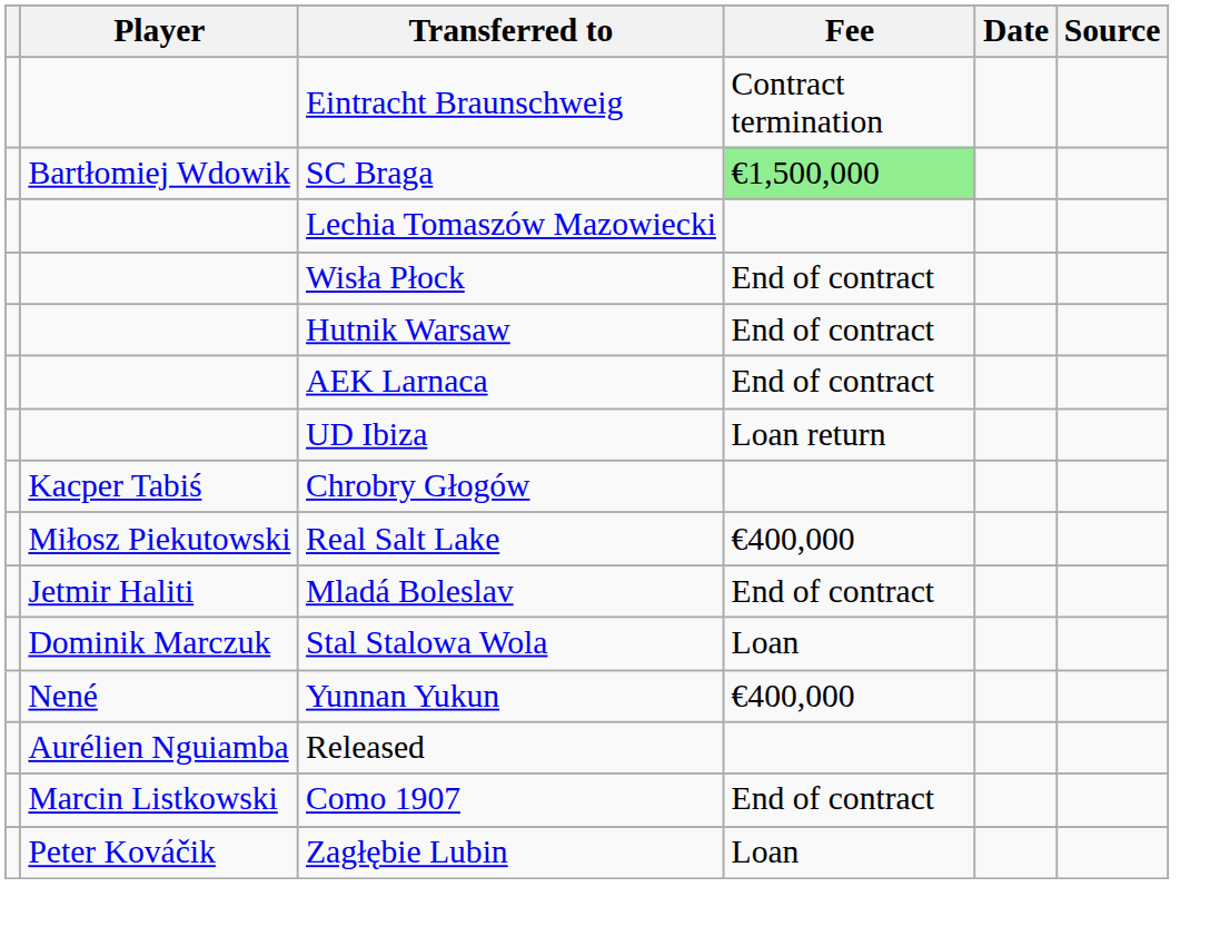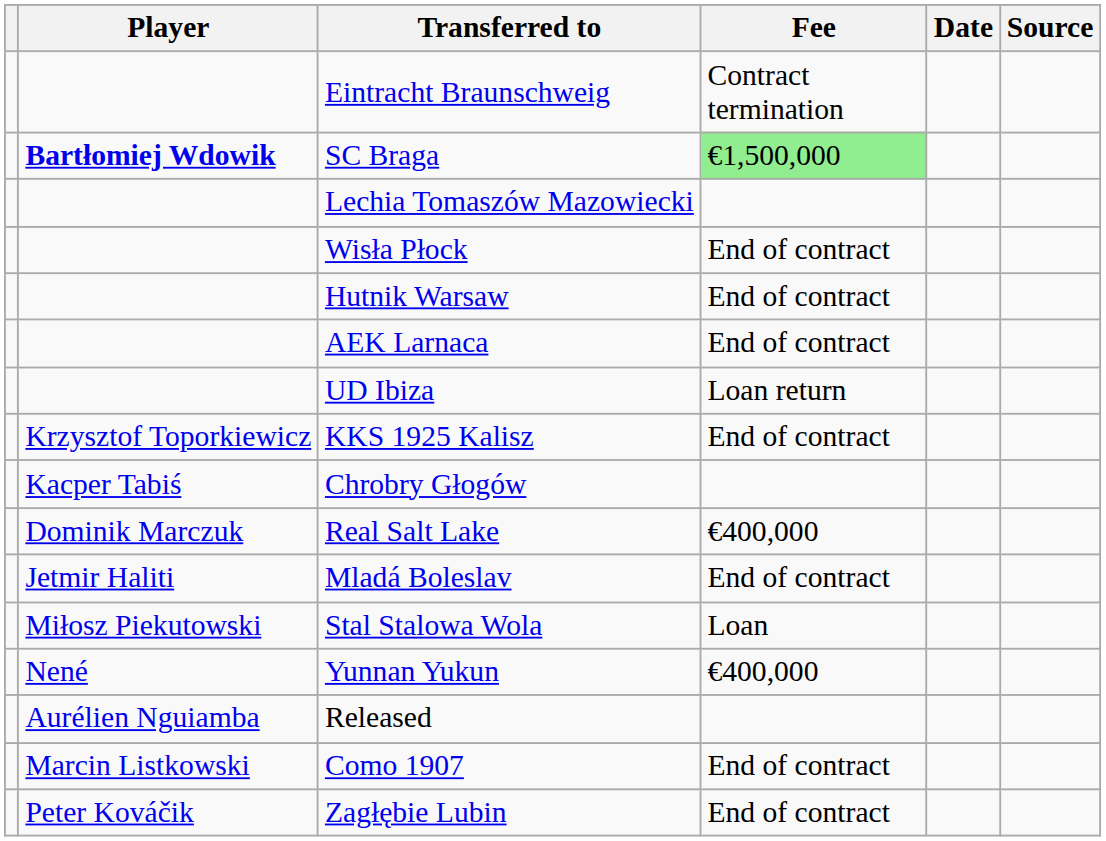 <table class="wikitable plainrowheaders sortable">
 <tr>
 <th></th>
 <th scope="col">Player</th>
 <th>Transferred to</th>
 <th style="width: 115px;">Fee</th>
 <th scope="col">Date</th>
 <th scope="col">Source</th>
 </tr>
 <tr>
 <td align="center"></td>
 <td></td>
 <td> <a href='#'>Eintracht Braunschweig</a></td>
 <td>Contract termination</td>
 <td></td>
 <td></td>
 </tr>
 <tr>
 <td align="center"></td>
-<td> <a href='#'>Bartłomiej Wdowik</a></td>
+<td><strong> <a href='#'>Bartłomiej Wdowik</a></strong></td>
 <td> <a href='#'>SC Braga</a></td>
 <td style="background: lightgreen;">€1,500,000</td>
 <td></td>
 <td></td>
 </tr>
 <tr>
 <td align="center"></td>
 <td></td>
 <td> <a href='#'>Lechia Tomaszów Mazowiecki</a></td>
 <td></td>
 <td></td>
 <td></td>
 </tr>
 <tr>
 <td align="center"></td>
 <td></td>
 <td> <a href='#'>Wisła Płock</a></td>
 <td>End of contract</td>
 <td></td>
 <td></td>
 </tr>
 <tr>
 <td align="center"></td>
 <td></td>
 <td> <a href='#'>Hutnik Warsaw</a></td>
 <td>End of contract</td>
 <td></td>
 <td></td>
 </tr>
 <tr>
 <td align="center"></td>
 <td></td>
 <td> <a href='#'>AEK Larnaca</a></td>
 <td>End of contract</td>
 <td></td>
 <td></td>
 </tr>
 <tr>
 <td align="center"></td>
 <td></td>
 <td> <a href='#'>UD Ibiza</a></td>
 <td>Loan return</td>
 <td></td>
 <td></td>
 </tr>
 <tr>
 <td align="center"></td>
+<td> <a href='#'>Krzysztof Toporkiewicz</a></td>
+<td> <a href='#'>KKS 1925 Kalisz</a></td>
+<td>End of contract</td>
+<td></td>
+<td></td>
+</tr>
+<tr>
+<td align="center"></td>
 <td> <a href='#'>Kacper Tabiś</a></td>
 <td> <a href='#'>Chrobry Głogów</a></td>
 <td></td>
 <td></td>
 <td></td>
 </tr>
 <tr>
 <td align="center"></td>
-<td> <a href='#'>Miłosz Piekutowski</a></td>
+<td> <a href='#'>Dominik Marczuk</a></td>
 <td> <a href='#'>Real Salt Lake</a></td>
 <td>€400,000</td>
 <td></td>
 <td></td>
 </tr>
 <tr>
 <td align="center"></td>
 <td> <a href='#'>Jetmir Haliti</a></td>
 <td> <a href='#'>Mladá Boleslav</a></td>
 <td>End of contract</td>
 <td></td>
 <td></td>
 </tr>
 <tr>
 <td align="center"></td>
-<td> <a href='#'>Dominik Marczuk</a></td>
+<td> <a href='#'>Miłosz Piekutowski</a></td>
 <td> <a href='#'>Stal Stalowa Wola</a></td>
 <td>Loan</td>
 <td></td>
 <td></td>
 </tr>
 <tr>
 <td align="center"></td>
 <td> <a href='#'>Nené</a></td>
 <td> <a href='#'>Yunnan Yukun</a></td>
 <td>€400,000</td>
 <td></td>
 <td></td>
 </tr>
 <tr>
 <td align="center"></td>
 <td> <a href='#'>Aurélien Nguiamba</a></td>
 <td>Released</td>
 <td></td>
 <td></td>
 <td></td>
 </tr>
 <tr>
 <td align="center"></td>
 <td> <a href='#'>Marcin Listkowski</a></td>
 <td> <a href='#'>Como 1907</a></td>
 <td>End of contract</td>
 <td></td>
 <td></td>
 </tr>
 <tr>
 <td align="center"></td>
 <td> <a href='#'>Peter Kováčik</a></td>
 <td> <a href='#'>Zagłębie Lubin</a></td>
-<td>Loan</td>
+<td>End of contract</td>
 <td></td>
 <td></td>
 </tr>
 </table>
